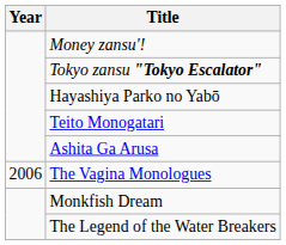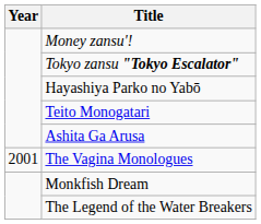 <table class="wikitable">
 <tr>
 <th>Year</th>
 <th>Title</th>
 </tr>
 <tr>
 <td rowspan="5"></td>
 <td><em>Money zansu'!</em></td>
 </tr>
 <tr>
 <td><em>Tokyo zansu<strong> "Tokyo Escalator"</td>
 </tr>
 <tr>
 <td></em>Hayashiya Parko no Yabō<em></td>
 </tr>
 <tr>
 <td></em><a href='#'>Teito Monogatari</a><em></td>
 </tr>
 <tr>
 <td></em><a href='#'>Ashita Ga Arusa</a><em></td>
 </tr>
 <tr>
-<td>2006</td>
+<td>2001</td>
 <td></em><a href='#'>The Vagina Monologues</a><em></td>
 </tr>
 <tr>
 <td rowspan="2"></td>
 <td></em>Monkfish Dream<em></td>
 </tr>
 <tr>
 <td></em>The Legend of the Water Breakers<em></td>
 </tr>
 </table>
